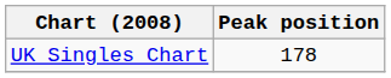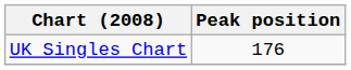 <table class="wikitable sortable">
 <tr>
 <th>Chart (2008)</th>
 <th>Peak position</th>
 </tr>
 <tr>
 <td><a href='#'>UK Singles Chart</a></td>
-<td align="center">178</td>
+<td align="center">176</td>
 </tr>
 <tr>
 </tr>
 </table>
